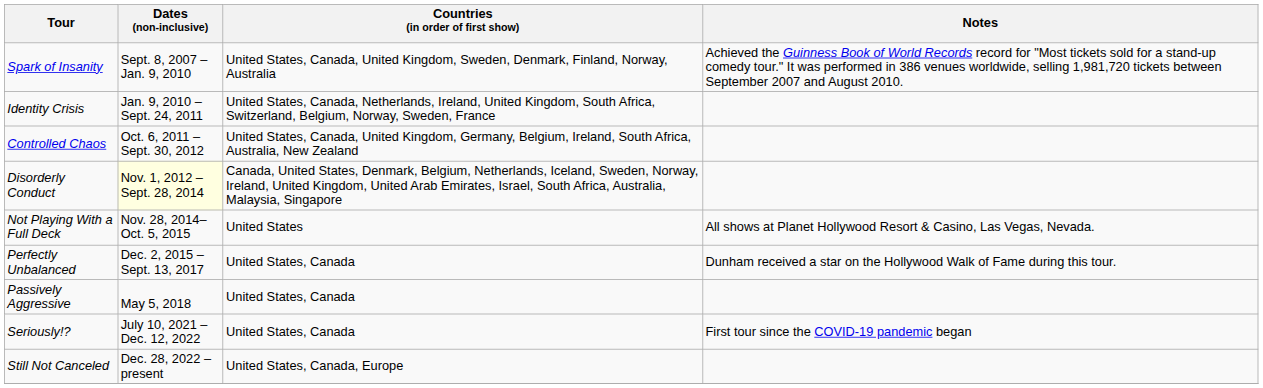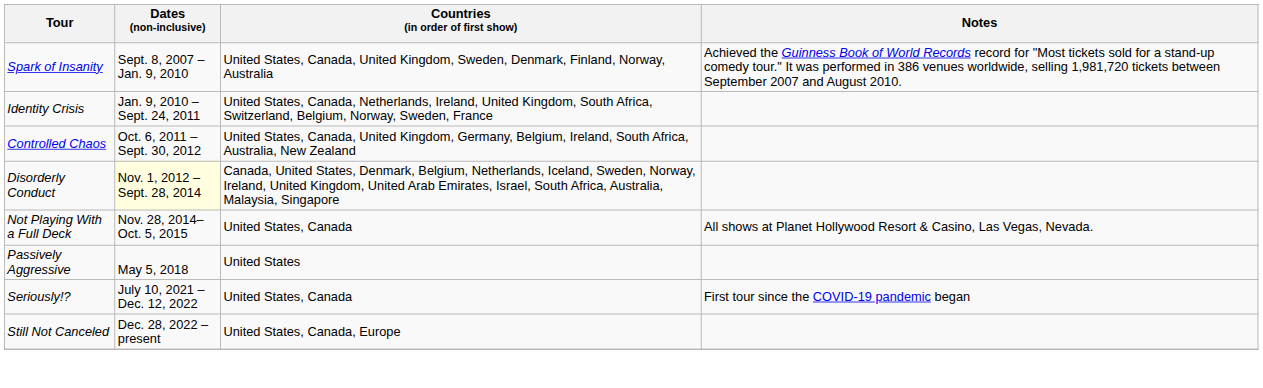 <table class="wikitable">
 <tr>
 <th>Tour</th>
 <th>Dates<br><sup>(non-inclusive)</sup></th>
 <th>Countries<br><sup>(in order of first show)</sup></th>
 <th>Notes</th>
 </tr>
 <tr>
 <td><em><a href='#'>Spark of Insanity</a></em></td>
 <td>Sept. 8, 2007 –<br> Jan. 9, 2010</td>
 <td>United States, Canada, United Kingdom, Sweden, Denmark, Finland, Norway, Australia</td>
 <td>Achieved the <em><a href='#'>Guinness Book of World Records</a></em> record for "Most tickets sold for a stand-up comedy tour." It was performed in 386 venues worldwide, selling 1,981,720 tickets between September 2007 and August 2010.</td>
 </tr>
 <tr>
 <td><em>Identity Crisis</em></td>
 <td>Jan. 9, 2010 –<br> Sept. 24, 2011</td>
 <td>United States, Canada, Netherlands, Ireland, United Kingdom, South Africa, Switzerland, Belgium, Norway, Sweden, France</td>
 <td></td>
 </tr>
 <tr>
 <td><em><a href='#'>Controlled Chaos</a></em></td>
 <td>Oct. 6, 2011 –<br> Sept. 30, 2012</td>
 <td>United States, Canada, United Kingdom, Germany, Belgium, Ireland, South Africa, Australia, New Zealand</td>
 <td></td>
 </tr>
 <tr>
 <td><em>Disorderly Conduct</em></td>
 <td style="background: lightyellow;">Nov. 1, 2012 –<br>Sept. 28, 2014</td>
 <td>Canada, United States, Denmark, Belgium, Netherlands, Iceland, Sweden, Norway, Ireland, United Kingdom, United Arab Emirates, Israel, South Africa, Australia, Malaysia, Singapore</td>
 <td></td>
 </tr>
 <tr>
 <td><em>Not Playing With a Full Deck</em></td>
 <td>Nov. 28, 2014–<br> Oct. 5, 2015</td>
-<td>United States</td>
+<td>United States, Canada</td>
 <td>All shows at Planet Hollywood Resort & Casino, Las Vegas, Nevada.</td>
-</tr>
-<tr>
-<td><em>Perfectly Unbalanced</em></td>
-<td>Dec. 2, 2015 –<br> Sept. 13, 2017</td>
-<td>United States, Canada</td>
-<td>Dunham received a star on the Hollywood Walk of Fame during this tour.</td>
 </tr>
 <tr>
 <td><em>Passively Aggressive</em></td>
 <td><br> May 5, 2018</td>
-<td>United States, Canada</td>
+<td>United States</td>
 <td></td>
 </tr>
 <tr>
 <td><em>Seriously!?</em></td>
 <td>July 10, 2021 – Dec. 12, 2022</td>
 <td>United States, Canada</td>
 <td>First tour since the <a href='#'>COVID-19 pandemic</a> began</td>
 </tr>
 <tr>
 <td><em>Still Not Canceled</em></td>
 <td>Dec. 28, 2022 – present</td>
 <td>United States, Canada, Europe</td>
 <td></td>
 </tr>
 <tr>
 </tr>
 </table>
